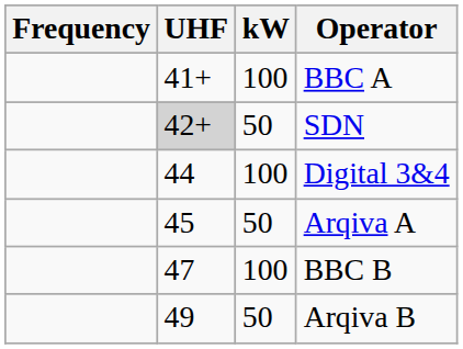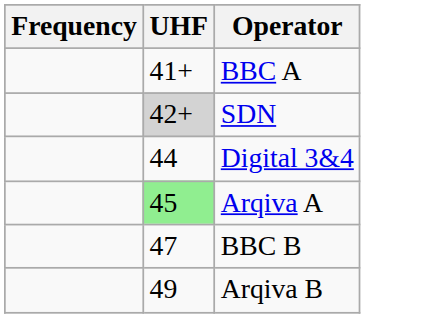 <table class="wikitable sortable">
 <tr>
 <th>Frequency</th>
 <th>UHF</th>
-<th>kW</th>
 <th>Operator</th>
 </tr>
 <tr>
 <td></td>
 <td>41+</td>
-<td>100</td>
 <td><a href='#'>BBC</a> A</td>
 </tr>
 <tr>
 <td></td>
 <td style="background: lightgrey;">42+</td>
-<td>50</td>
 <td><a href='#'>SDN</a></td>
 </tr>
 <tr>
 <td></td>
 <td>44</td>
-<td>100</td>
 <td><a href='#'>Digital 3&4</a></td>
 </tr>
 <tr>
 <td></td>
-<td>45</td>
-<td>50</td>
+<td style="background: lightgreen;">45</td>
 <td><a href='#'>Arqiva</a> A</td>
 </tr>
 <tr>
 <td></td>
 <td>47</td>
-<td>100</td>
 <td>BBC B</td>
 </tr>
 <tr>
 <td></td>
 <td>49</td>
-<td>50</td>
 <td>Arqiva B</td>
 </tr>
 </table>
